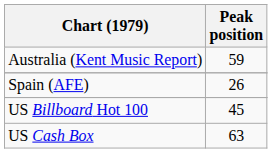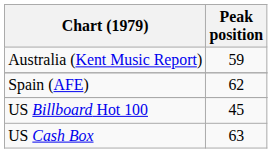 <table class="wikitable sortable">
 <tr>
 <th>Chart (1979)</th>
 <th>Peak<br>position</th>
 </tr>
 <tr>
 <td>Australia (<a href='#'>Kent Music Report</a>)</td>
 <td align="center">59</td>
 </tr>
 <tr>
 </tr>
 <tr>
 </tr>
 <tr>
 </tr>
 <tr>
 </tr>
 <tr>
 <td>Spain (<a href='#'>AFE</a>)</td>
-<td align="center">26</td>
+<td align="center">62</td>
 </tr>
 <tr>
 </tr>
 <tr>
 <td>US <a href='#'><em>Billboard</em> Hot 100</a></td>
 <td align="center">45</td>
 </tr>
 <tr>
 <td>US <em><a href='#'>Cash Box</a></em></td>
 <td align="center">63</td>
 </tr>
 </table>
